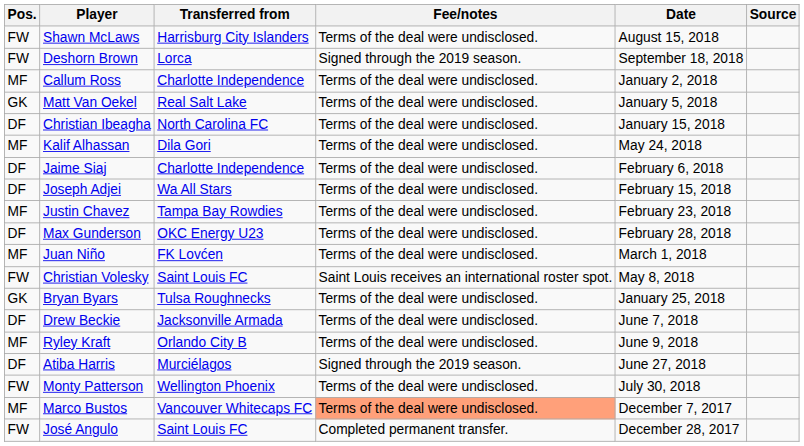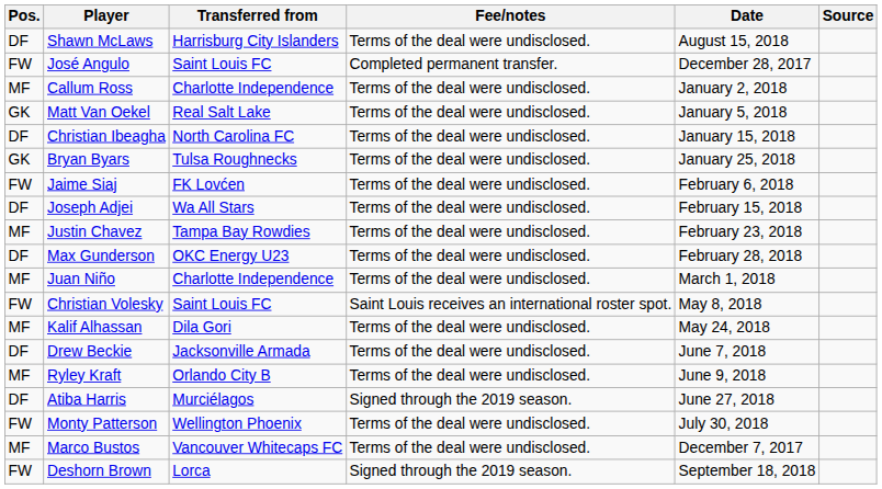 <table class="wikitable sortable" style="text-align: left">
 <tr>
 <th><strong>Pos.</strong></th>
 <th><strong>Player</strong></th>
 <th><strong>Transferred from</strong></th>
 <th><strong>Fee/notes</strong></th>
 <th><strong>Date</strong></th>
 <th><strong>Source</strong></th>
 </tr>
 <tr>
-<td>FW</td>
+<td>DF</td>
 <td> <a href='#'>Shawn McLaws</a></td>
 <td> <a href='#'>Harrisburg City Islanders</a></td>
 <td>Terms of the deal were undisclosed.</td>
 <td>August 15, 2018</td>
 <td align=center></td>
 </tr>
 <tr>
 <td>FW</td>
-<td> <a href='#'>Deshorn Brown</a></td>
-<td> <a href='#'>Lorca</a></td>
-<td>Signed through the 2019 season.</td>
-<td>September 18, 2018</td>
+<td> <a href='#'>José Angulo</a></td>
+<td> <a href='#'>Saint Louis FC</a></td>
+<td>Completed permanent transfer.</td>
+<td>December 28, 2017</td>
 <td align=center></td>
 </tr>
 <tr>
 <td>MF</td>
 <td> <a href='#'>Callum Ross</a></td>
 <td> <a href='#'>Charlotte Independence</a></td>
 <td>Terms of the deal were undisclosed.</td>
 <td>January 2, 2018</td>
 <td align=center></td>
 </tr>
 <tr>
 <td>GK</td>
 <td> <a href='#'>Matt Van Oekel</a></td>
 <td> <a href='#'>Real Salt Lake</a></td>
 <td>Terms of the deal were undisclosed.</td>
 <td>January 5, 2018</td>
 <td align=center></td>
 </tr>
 <tr>
 <td>DF</td>
 <td> <a href='#'>Christian Ibeagha</a></td>
 <td> <a href='#'>North Carolina FC</a></td>
 <td>Terms of the deal were undisclosed.</td>
 <td>January 15, 2018</td>
 <td align=center></td>
 </tr>
 <tr>
-<td>MF</td>
-<td> <a href='#'>Kalif Alhassan</a></td>
-<td> <a href='#'>Dila Gori</a></td>
+<td>GK</td>
+<td> <a href='#'>Bryan Byars</a></td>
+<td> <a href='#'>Tulsa Roughnecks</a></td>
 <td>Terms of the deal were undisclosed.</td>
-<td>May 24, 2018</td>
+<td>January 25, 2018</td>
 <td align=center></td>
 </tr>
 <tr>
-<td>DF</td>
+<td>FW</td>
 <td> <a href='#'>Jaime Siaj</a></td>
-<td> <a href='#'>Charlotte Independence</a></td>
+<td> <a href='#'>FK Lovćen</a></td>
 <td>Terms of the deal were undisclosed.</td>
 <td>February 6, 2018</td>
 <td align=center></td>
 </tr>
 <tr>
 <td>DF</td>
 <td> <a href='#'>Joseph Adjei</a></td>
 <td> <a href='#'>Wa All Stars</a></td>
 <td>Terms of the deal were undisclosed.</td>
 <td>February 15, 2018</td>
 <td align=center></td>
 </tr>
 <tr>
 <td>MF</td>
 <td> <a href='#'>Justin Chavez</a></td>
 <td> <a href='#'>Tampa Bay Rowdies</a></td>
 <td>Terms of the deal were undisclosed.</td>
 <td>February 23, 2018</td>
 <td align=center></td>
 </tr>
 <tr>
 <td>DF</td>
 <td> <a href='#'>Max Gunderson</a></td>
 <td> <a href='#'>OKC Energy U23</a></td>
 <td>Terms of the deal were undisclosed.</td>
 <td>February 28, 2018</td>
 <td align=center></td>
 </tr>
 <tr>
 <td>MF</td>
 <td> <a href='#'>Juan Niño</a></td>
-<td> <a href='#'>FK Lovćen</a></td>
+<td> <a href='#'>Charlotte Independence</a></td>
 <td>Terms of the deal were undisclosed.</td>
 <td>March 1, 2018</td>
 <td align=center></td>
 </tr>
 <tr>
 <td>FW</td>
 <td> <a href='#'>Christian Volesky</a></td>
 <td> <a href='#'>Saint Louis FC</a></td>
 <td>Saint Louis receives an international roster spot.</td>
 <td>May 8, 2018</td>
 <td align=center></td>
 </tr>
 <tr>
-<td>GK</td>
-<td> <a href='#'>Bryan Byars</a></td>
-<td> <a href='#'>Tulsa Roughnecks</a></td>
+<td>MF</td>
+<td> <a href='#'>Kalif Alhassan</a></td>
+<td> <a href='#'>Dila Gori</a></td>
 <td>Terms of the deal were undisclosed.</td>
-<td>January 25, 2018</td>
+<td>May 24, 2018</td>
 <td align=center></td>
 </tr>
 <tr>
 <td>DF</td>
 <td> <a href='#'>Drew Beckie</a></td>
 <td> <a href='#'>Jacksonville Armada</a></td>
 <td>Terms of the deal were undisclosed.</td>
 <td>June 7, 2018</td>
 <td align=center></td>
 </tr>
 <tr>
 <td>MF</td>
 <td> <a href='#'>Ryley Kraft</a></td>
 <td> <a href='#'>Orlando City B</a></td>
 <td>Terms of the deal were undisclosed.</td>
 <td>June 9, 2018</td>
 <td align=center></td>
 </tr>
 <tr>
 <td>DF</td>
 <td> <a href='#'>Atiba Harris</a></td>
 <td> <a href='#'>Murciélagos</a></td>
 <td>Signed through the 2019 season.</td>
 <td>June 27, 2018</td>
 <td align=center></td>
 </tr>
 <tr>
 <td>FW</td>
 <td> <a href='#'>Monty Patterson</a></td>
 <td> <a href='#'>Wellington Phoenix</a></td>
 <td>Terms of the deal were undisclosed.</td>
 <td>July 30, 2018</td>
 <td align=center></td>
 </tr>
 <tr>
 <td>MF</td>
 <td> <a href='#'>Marco Bustos</a></td>
 <td> <a href='#'>Vancouver Whitecaps FC</a></td>
-<td style="background: lightsalmon;">Terms of the deal were undisclosed.</td>
+<td>Terms of the deal were undisclosed.</td>
 <td>December 7, 2017</td>
 <td align=center></td>
 </tr>
 <tr>
 <td>FW</td>
-<td> <a href='#'>José Angulo</a></td>
-<td> <a href='#'>Saint Louis FC</a></td>
-<td>Completed permanent transfer.</td>
-<td>December 28, 2017</td>
+<td> <a href='#'>Deshorn Brown</a></td>
+<td> <a href='#'>Lorca</a></td>
+<td>Signed through the 2019 season.</td>
+<td>September 18, 2018</td>
 <td align=center></td>
 </tr>
 </table>
